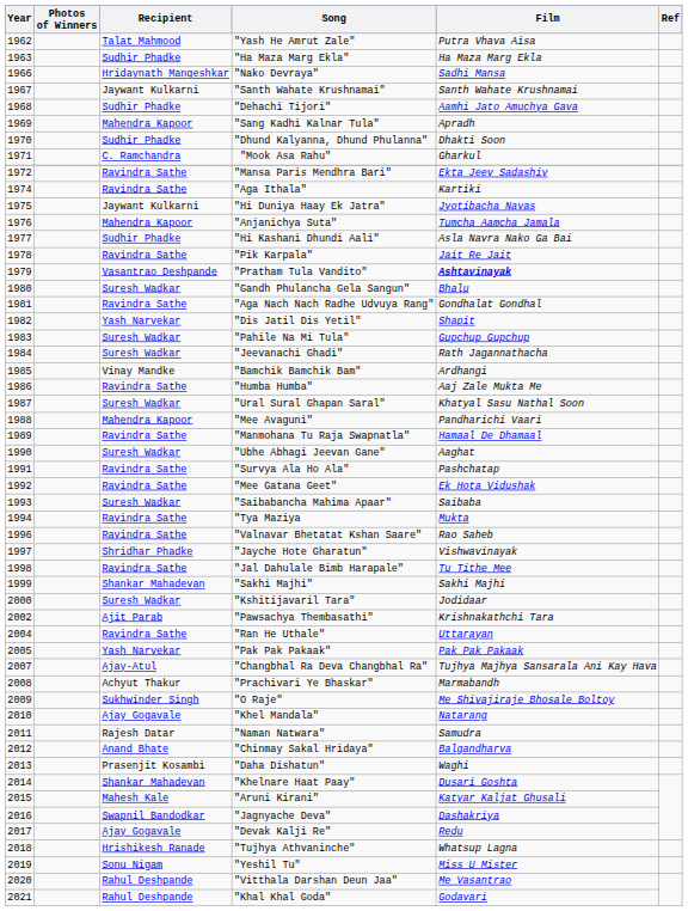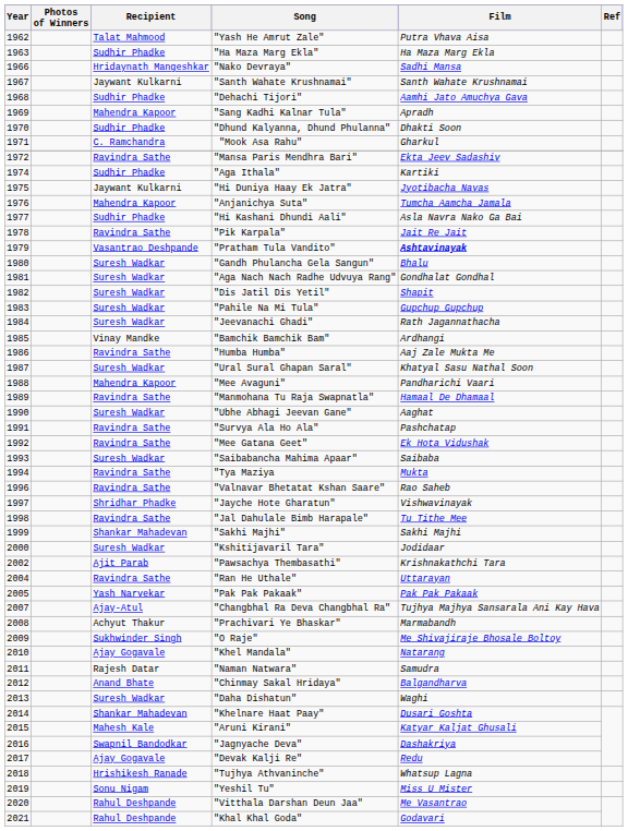 <table class="wikitable sortable">
 <tr style="background:blue;">
 <th>Year</th>
 <th>Photos<br>of Winners</th>
 <th>Recipient</th>
 <th>Song</th>
 <th>Film</th>
 <th>Ref</th>
 </tr>
 <tr>
 <td>1962</td>
 <td></td>
 <td><a href='#'>Talat Mahmood</a></td>
 <td>"Yash He Amrut Zale"</td>
 <td><em>Putra Vhava Aisa</em></td>
 <td></td>
 </tr>
 <tr>
 <td>1963</td>
 <td></td>
 <td><a href='#'>Sudhir Phadke</a></td>
 <td>"Ha Maza Marg Ekla"</td>
 <td><em>Ha Maza Marg Ekla</em></td>
 <td></td>
 </tr>
 <tr>
 <td>1966</td>
 <td></td>
 <td><a href='#'>Hridaynath Mangeshkar</a></td>
 <td>"Nako Devraya"</td>
 <td><em><a href='#'>Sadhi Mansa</a></em></td>
 <td></td>
 </tr>
 <tr>
 <td>1967</td>
 <td></td>
 <td>Jaywant Kulkarni</td>
 <td>"Santh Wahate Krushnamai"</td>
 <td><em>Santh Wahate Krushnamai</em></td>
 <td></td>
 </tr>
 <tr>
 <td>1968</td>
 <td></td>
 <td><a href='#'>Sudhir Phadke</a></td>
 <td>"Dehachi Tijori"</td>
 <td><em><a href='#'>Aamhi Jato Amuchya Gava</a></em></td>
 <td></td>
 </tr>
 <tr>
 <td>1969</td>
 <td></td>
 <td><a href='#'>Mahendra Kapoor</a></td>
 <td>"Sang Kadhi Kalnar Tula"</td>
 <td><em>Apradh</em></td>
 <td></td>
 </tr>
 <tr>
 <td>1970</td>
 <td></td>
 <td><a href='#'>Sudhir Phadke</a></td>
 <td>"Dhund Kalyanna, Dhund Phulanna"</td>
 <td><em>Dhakti Soon</em></td>
 <td></td>
 </tr>
 <tr>
 <td>1971</td>
 <td></td>
 <td><a href='#'>C. Ramchandra</a></td>
 <td> "Mook Asa Rahu"</td>
 <td><em>Gharkul</em></td>
 <td></td>
 </tr>
 <tr>
 </tr>
 <tr>
 <td>1972</td>
 <td></td>
 <td><a href='#'>Ravindra Sathe</a></td>
 <td>"Mansa Paris Mendhra Bari"</td>
 <td><em><a href='#'>Ekta Jeev Sadashiv</a></em></td>
 <td></td>
 </tr>
 <tr>
 <td>1974</td>
 <td></td>
-<td><a href='#'>Ravindra Sathe</a></td>
+<td><a href='#'>Sudhir Phadke</a></td>
 <td>"Aga Ithala"</td>
 <td><em>Kartiki</em></td>
 <td></td>
 </tr>
 <tr>
 <td>1975</td>
 <td></td>
 <td>Jaywant Kulkarni</td>
 <td>"Hi Duniya Haay Ek Jatra"</td>
 <td><em><a href='#'>Jyotibacha Navas</a></em></td>
 <td></td>
 </tr>
 <tr>
 <td>1976</td>
 <td></td>
 <td><a href='#'>Mahendra Kapoor</a></td>
 <td>"Anjanichya Suta"</td>
 <td><em><a href='#'>Tumcha Aamcha Jamala</a></em></td>
 <td></td>
 </tr>
 <tr>
 <td>1977</td>
 <td></td>
 <td><a href='#'>Sudhir Phadke</a></td>
 <td>"Hi Kashani Dhundi Aali"</td>
 <td><em>Asla Navra Nako Ga Bai</em></td>
 <td></td>
 </tr>
 <tr>
 <td>1978</td>
 <td></td>
 <td><a href='#'>Ravindra Sathe</a></td>
 <td>"Pik Karpala"</td>
 <td><em><a href='#'>Jait Re Jait</a></em></td>
 <td></td>
 </tr>
 <tr>
 <td>1979</td>
 <td></td>
 <td><a href='#'>Vasantrao Deshpande</a></td>
 <td>"Pratham Tula Vandito"</td>
 <td><strong><em><a href='#'>Ashtavinayak</a></em></strong></td>
 <td></td>
 </tr>
 <tr>
 <td>1980</td>
 <td></td>
 <td><a href='#'>Suresh Wadkar</a></td>
 <td>"Gandh Phulancha Gela Sangun"</td>
 <td><em><a href='#'>Bhalu</a></em></td>
 <td></td>
 </tr>
 <tr>
 <td>1981</td>
 <td></td>
-<td><a href='#'>Ravindra Sathe</a></td>
+<td><a href='#'>Suresh Wadkar</a></td>
 <td>"Aga Nach Nach Radhe Udvuya Rang"</td>
 <td><em>Gondhalat Gondhal</em></td>
 <td></td>
 </tr>
 <tr>
 <td>1982</td>
 <td></td>
-<td><a href='#'>Yash Narvekar</a></td>
+<td><a href='#'>Suresh Wadkar</a></td>
 <td>"Dis Jatil Dis Yetil"</td>
 <td><em><a href='#'>Shapit</a></em></td>
 <td></td>
 </tr>
 <tr>
 <td>1983</td>
 <td></td>
 <td><a href='#'>Suresh Wadkar</a></td>
 <td>"Pahile Na Mi Tula"</td>
 <td><em><a href='#'>Gupchup Gupchup</a></em></td>
 <td></td>
 </tr>
 <tr>
 <td>1984</td>
 <td></td>
 <td><a href='#'>Suresh Wadkar</a></td>
 <td>"Jeevanachi Ghadi"</td>
 <td><em>Rath Jagannathacha</em></td>
 <td></td>
 </tr>
 <tr>
 <td>1985</td>
 <td></td>
 <td>Vinay Mandke</td>
 <td>"Bamchik Bamchik Bam"</td>
 <td><em>Ardhangi</em></td>
 <td></td>
 </tr>
 <tr>
 <td>1986</td>
 <td></td>
 <td><a href='#'>Ravindra Sathe</a></td>
 <td>"Humba Humba"</td>
 <td><em>Aaj Zale Mukta Me</em></td>
 <td></td>
 </tr>
 <tr>
 <td>1987</td>
 <td></td>
 <td><a href='#'>Suresh Wadkar</a></td>
 <td>"Ural Sural Ghapan Saral"</td>
 <td><em>Khatyal Sasu Nathal Soon</em></td>
 <td></td>
 </tr>
 <tr>
 <td>1988</td>
 <td></td>
 <td><a href='#'>Mahendra Kapoor</a></td>
 <td>"Mee Avaguni"</td>
 <td><em>Pandharichi Vaari</em></td>
 <td></td>
 </tr>
 <tr>
 <td>1989</td>
 <td></td>
 <td><a href='#'>Ravindra Sathe</a></td>
 <td>"Manmohana Tu Raja Swapnatla"</td>
 <td><em><a href='#'>Hamaal De Dhamaal</a></em></td>
 <td></td>
 </tr>
 <tr>
 <td>1990</td>
 <td></td>
 <td><a href='#'>Suresh Wadkar</a></td>
 <td>"Ubhe Abhagi Jeevan Gane"</td>
 <td><em>Aaghat</em></td>
 <td></td>
 </tr>
 <tr>
 <td>1991</td>
 <td></td>
 <td><a href='#'>Ravindra Sathe</a></td>
 <td>"Survya Ala Ho Ala"</td>
 <td><em>Pashchatap</em></td>
 <td></td>
 </tr>
 <tr>
 <td>1992</td>
 <td></td>
 <td><a href='#'>Ravindra Sathe</a></td>
 <td>"Mee Gatana Geet"</td>
 <td><em><a href='#'>Ek Hota Vidushak</a></em></td>
 <td></td>
 </tr>
 <tr>
 <td>1993</td>
 <td></td>
 <td><a href='#'>Suresh Wadkar</a></td>
 <td>"Saibabancha Mahima Apaar"</td>
 <td><em>Saibaba</em></td>
 <td></td>
 </tr>
 <tr>
 <td>1994</td>
 <td></td>
 <td><a href='#'>Ravindra Sathe</a></td>
 <td>"Tya Maziya</td>
 <td><em><a href='#'>Mukta</a></em></td>
 <td></td>
 </tr>
 <tr>
 <td>1996</td>
 <td></td>
 <td><a href='#'>Ravindra Sathe</a></td>
 <td>"Valnavar Bhetatat Kshan Saare"</td>
 <td><em>Rao Saheb</em></td>
 <td></td>
 </tr>
 <tr>
 <td>1997</td>
 <td></td>
 <td><a href='#'>Shridhar Phadke</a></td>
 <td>"Jayche Hote Gharatun"</td>
 <td><em>Vishwavinayak</em></td>
 <td></td>
 </tr>
 <tr>
 <td>1998</td>
 <td></td>
 <td><a href='#'>Ravindra Sathe</a></td>
 <td>"Jal Dahulale Bimb Harapale"</td>
 <td><em><a href='#'>Tu Tithe Mee</a></em></td>
 <td></td>
 </tr>
 <tr>
 <td>1999</td>
 <td></td>
 <td><a href='#'>Shankar Mahadevan</a></td>
 <td>"Sakhi Majhi"</td>
 <td><em>Sakhi Majhi</em></td>
 <td></td>
 </tr>
 <tr>
 <td>2000</td>
 <td></td>
 <td><a href='#'>Suresh Wadkar</a></td>
 <td>"Kshitijavaril Tara"</td>
 <td><em>Jodidaar</em></td>
 <td></td>
 </tr>
 <tr>
 <td>2002</td>
 <td></td>
 <td><a href='#'>Ajit Parab</a></td>
 <td>"Pawsachya Thembasathi"</td>
 <td><em>Krishnakathchi Tara</em></td>
 <td></td>
 </tr>
 <tr>
 <td>2004</td>
 <td></td>
 <td><a href='#'>Ravindra Sathe</a></td>
 <td>"Ran He Uthale"</td>
 <td><em><a href='#'>Uttarayan</a></em></td>
 <td></td>
 </tr>
 <tr>
 <td>2005</td>
 <td></td>
 <td><a href='#'>Yash Narvekar</a></td>
 <td>"Pak Pak Pakaak"</td>
 <td><em><a href='#'>Pak Pak Pakaak</a></em></td>
 <td></td>
 </tr>
 <tr>
 <td>2007</td>
 <td></td>
 <td><a href='#'>Ajay-Atul</a></td>
 <td>"Changbhal Ra Deva Changbhal Ra"</td>
 <td><em>Tujhya Majhya Sansarala Ani Kay Hava</em></td>
 <td></td>
 </tr>
 <tr>
 <td>2008</td>
 <td></td>
 <td>Achyut Thakur</td>
 <td>"Prachivari Ye Bhaskar"</td>
 <td><em>Marmabandh</em></td>
 <td></td>
 </tr>
 <tr>
 <td>2009</td>
 <td></td>
 <td><a href='#'>Sukhwinder Singh</a></td>
 <td>"O Raje"</td>
 <td><em><a href='#'>Me Shivajiraje Bhosale Boltoy</a></em></td>
 <td></td>
 </tr>
 <tr>
 <td>2010</td>
 <td></td>
 <td><a href='#'>Ajay Gogavale</a></td>
 <td>"Khel Mandala"</td>
 <td><em><a href='#'>Natarang</a></em></td>
 <td></td>
 </tr>
 <tr>
 <td>2011</td>
 <td></td>
 <td>Rajesh Datar</td>
 <td>"Naman Natwara"</td>
 <td><em>Samudra</em></td>
 <td></td>
 </tr>
 <tr>
 <td>2012</td>
 <td></td>
 <td><a href='#'>Anand Bhate</a></td>
 <td>"Chinmay Sakal Hridaya"</td>
 <td><em><a href='#'>Balgandharva</a></em></td>
 <td></td>
 </tr>
 <tr>
 <td>2013</td>
 <td></td>
-<td>Prasenjit Kosambi</td>
+<td><a href='#'>Suresh Wadkar</a></td>
 <td>"Daha Dishatun"</td>
 <td><em>Waghi</em></td>
 <td></td>
 </tr>
 <tr>
 <td>2014</td>
 <td></td>
 <td><a href='#'>Shankar Mahadevan</a></td>
 <td>"Khelnare Haat Paay"</td>
 <td><em><a href='#'>Dusari Goshta</a></em></td>
 <td rowspan="4"></td>
 </tr>
 <tr>
 <td>2015</td>
 <td></td>
 <td><a href='#'>Mahesh Kale</a></td>
 <td>"Aruni Kirani"</td>
 <td><em><a href='#'>Katyar Kaljat Ghusali</a></em></td>
 </tr>
 <tr>
 <td>2016</td>
 <td></td>
 <td><a href='#'>Swapnil Bandodkar</a></td>
 <td>"Jagnyache Deva"</td>
 <td><em><a href='#'>Dashakriya</a></em></td>
 </tr>
 <tr>
 <td>2017</td>
 <td></td>
 <td><a href='#'>Ajay Gogavale</a></td>
 <td>"Devak Kalji Re"</td>
 <td><em><a href='#'>Redu</a></em></td>
 </tr>
 <tr>
 <td>2018</td>
 <td></td>
 <td><a href='#'>Hrishikesh Ranade</a></td>
 <td>"Tujhya Athvaninche"</td>
 <td><em>Whatsup Lagna</em></td>
 <td></td>
 </tr>
 <tr>
 <td>2019</td>
 <td></td>
 <td><a href='#'>Sonu Nigam</a></td>
 <td>"Yeshil Tu"</td>
 <td><em><a href='#'>Miss U Mister</a></em></td>
 <td></td>
 </tr>
 <tr>
 <td>2020</td>
 <td></td>
 <td><a href='#'>Rahul Deshpande</a></td>
 <td>"Vitthala Darshan Deun Jaa"</td>
 <td><em><a href='#'>Me Vasantrao</a></em></td>
 <td rowspan="2"></td>
 </tr>
 <tr>
 <td>2021</td>
 <td></td>
 <td><a href='#'>Rahul Deshpande</a></td>
 <td>"Khal Khal Goda"</td>
 <td><em><a href='#'>Godavari</a></em></td>
 </tr>
 </table>
